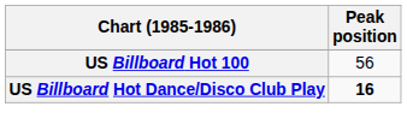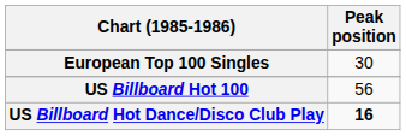 <table class="wikitable sortable plainrowheaders" style="text-align:center">
 <tr>
 <th scope="col">Chart (1985-1986)</th>
 <th scope="col">Peak<br> position</th>
 </tr>
 <tr>
+</tr>
+<tr>
+<th scope="row">European Top 100 Singles</th>
+<td>30</td>
 </tr>
 <tr>
 </tr>
 <tr>
 </tr>
 <tr>
 <th scope="row">US <a href='#'><em>Billboard</em> Hot 100</a></th>
 <td>56</td>
 </tr>
 <tr>
 <th scope="row">US <em><a href='#'>Billboard</a></em> <a href='#'>Hot Dance/Disco Club Play</a></th>
 <td><strong>16</strong></td>
 </tr>
 </table>
